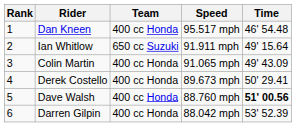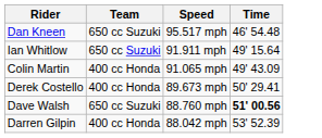 <table class="wikitable" style="font-size: 95%;">
 <tr style="background:#efefef;">
-<th>Rank</th>
 <th>Rider</th>
 <th>Team</th>
 <th>Speed</th>
 <th>Time</th>
 </tr>
 <tr>
-<td>1</td>
 <td> <a href='#'>Dan Kneen</a></td>
-<td>400 cc <a href='#'>Honda</a></td>
+<td>650 cc Suzuki</td>
 <td>95.517 mph</td>
 <td>46' 54.48</td>
 </tr>
 <tr>
-<td>2</td>
 <td> Ian Whitlow</td>
 <td>650 cc <a href='#'>Suzuki</a></td>
 <td>91.911 mph</td>
 <td>49' 15.64</td>
 </tr>
 <tr>
-<td>3</td>
 <td> Colin Martin</td>
 <td>400 cc Honda</td>
 <td>91.065 mph</td>
 <td>49' 43.09</td>
 </tr>
 <tr>
-<td>4</td>
 <td> Derek Costello</td>
 <td>400 cc Honda</td>
 <td>89.673 mph</td>
 <td>50' 29.41</td>
 </tr>
 <tr>
-<td>5</td>
 <td> Dave Walsh</td>
-<td>400 cc <a href='#'>Honda</a></td>
+<td>650 cc Suzuki</td>
 <td>88.760 mph</td>
 <td><strong>51' 00.56</strong></td>
 </tr>
 <tr>
-<td>6</td>
 <td> Darren Gilpin</td>
 <td>400 cc Honda</td>
 <td>88.042 mph</td>
 <td>53' 52.39</td>
 </tr>
 </table>
